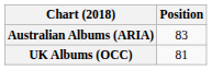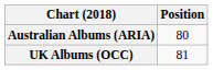 <table class="wikitable sortable plainrowheaders" style="text-align:center">
 <tr>
 <th scope="col">Chart (2018)</th>
 <th scope="col">Position</th>
 </tr>
 <tr>
 <th scope="row">Australian Albums (ARIA)</th>
-<td>83</td>
+<td>80</td>
 </tr>
 <tr>
 <th scope="row">UK Albums (OCC)</th>
 <td>81</td>
 </tr>
 </table>
